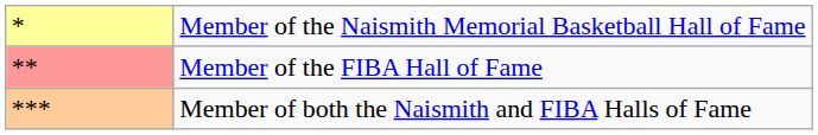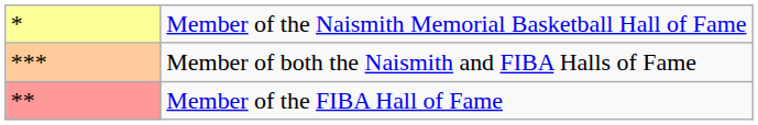 <table class="wikitable sortable">
 <tr>
 <td style="background-color:#FFFF99; border:1px solid #aaaaaa; width:6em">*</td>
 <td><a href='#'>Member</a> of the <a href='#'>Naismith Memorial Basketball Hall of Fame</a></td>
 </tr>
 <tr>
+<td style="background-color:#FFCC99; border:1px solid #aaaaaa; width:6em">***</td>
+<td>Member of both the <a href='#'>Naismith</a> and <a href='#'>FIBA</a> Halls of Fame</td>
+</tr>
+<tr>
 <td style="background-color:#FF9999; border:1px solid #aaaaaa; width:6em">**</td>
 <td><a href='#'>Member</a> of the <a href='#'>FIBA Hall of Fame</a></td>
 </tr>
-<tr>
-<td style="background-color:#FFCC99; border:1px solid #aaaaaa; width:6em">***</td>
-<td>Member of both the <a href='#'>Naismith</a> and <a href='#'>FIBA</a> Halls of Fame</td>
-</tr>
 </table>
